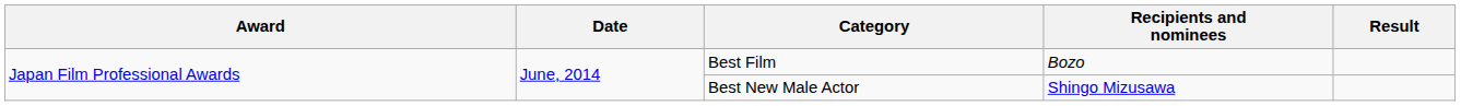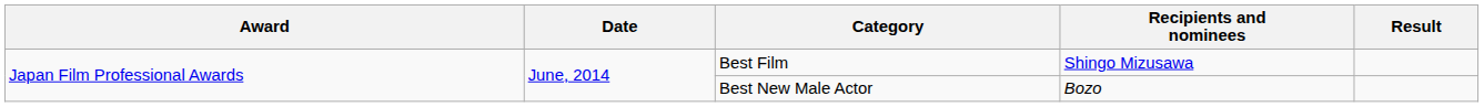 <table class="wikitable sortable" width="72%">
 <tr style="background:#ccc; text-align:center;">
 <th>Award</th>
 <th>Date</th>
 <th>Category</th>
 <th>Recipients and <br>nominees</th>
 <th>Result</th>
 </tr>
 <tr>
 <td rowspan="4"><a href='#'>Japan Film Professional Awards</a></td>
 <td rowspan="4"><a href='#'>June, 2014</a></td>
 <td>Best Film</td>
-<td><em>Bozo</em></td>
+<td><a href='#'>Shingo Mizusawa</a></td>
 <td></td>
 </tr>
 <tr>
 <td>Best New Male Actor</td>
-<td><a href='#'>Shingo Mizusawa</a></td>
+<td><em>Bozo</em></td>
 <td></td>
 </tr>
 </table>
